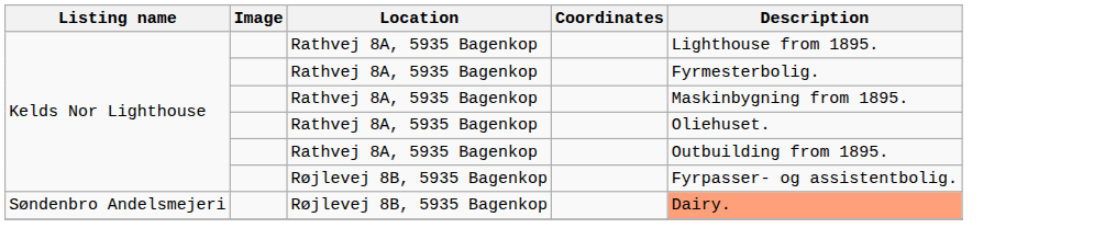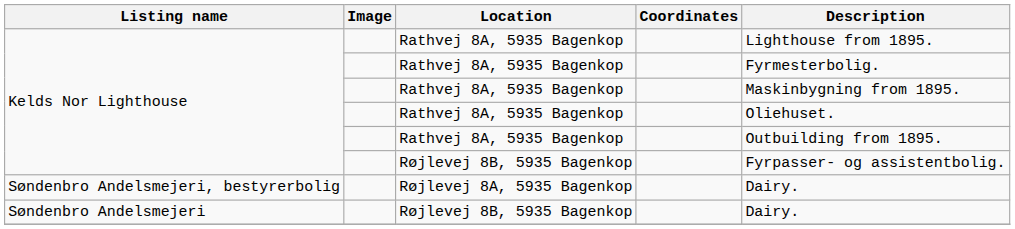 <table class="wikitable sortable">
 <tr>
 <th>Listing name</th>
 <th>Image</th>
 <th>Location</th>
 <th>Coordinates</th>
 <th>Description</th>
 </tr>
 <tr>
 <td rowspan="6">Kelds Nor Lighthouse</td>
 <td></td>
 <td>Rathvej 8A, 5935 Bagenkop</td>
 <td></td>
 <td>Lighthouse from 1895.</td>
 </tr>
 <tr>
 <td></td>
 <td>Rathvej 8A, 5935 Bagenkop</td>
 <td></td>
 <td>Fyrmesterbolig.</td>
 </tr>
 <tr>
 <td></td>
 <td>Rathvej 8A, 5935 Bagenkop</td>
 <td></td>
 <td>Maskinbygning from 1895.</td>
 </tr>
 <tr>
 <td></td>
 <td>Rathvej 8A, 5935 Bagenkop</td>
 <td></td>
 <td>Oliehuset.</td>
 </tr>
 <tr>
 <td></td>
 <td>Rathvej 8A, 5935 Bagenkop</td>
 <td></td>
 <td>Outbuilding from 1895.</td>
 </tr>
 <tr>
 <td></td>
 <td>Røjlevej 8B, 5935 Bagenkop</td>
 <td></td>
 <td>Fyrpasser- og assistentbolig.</td>
 </tr>
 <tr>
+<td>Søndenbro Andelsmejeri, bestyrerbolig</td>
+<td></td>
+<td>Røjlevej 8A, 5935 Bagenkop</td>
+<td></td>
+<td>Dairy.</td>
+</tr>
+<tr>
 <td>Søndenbro Andelsmejeri</td>
 <td></td>
 <td>Røjlevej 8B, 5935 Bagenkop</td>
 <td></td>
-<td style="background: lightsalmon;">Dairy.</td>
+<td>Dairy.</td>
 </tr>
 <tr>
 </tr>
 <tr>
 </tr>
 </table>
